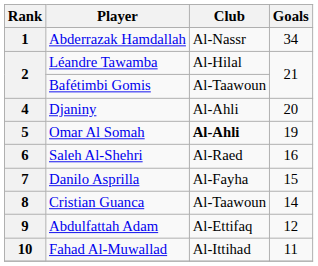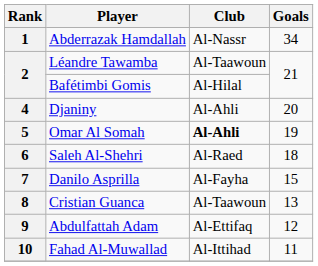 <table class=wikitable>
 <tr>
 <th>Rank</th>
 <th>Player</th>
 <th>Club</th>
 <th>Goals</th>
 </tr>
 <tr>
 <th>1</th>
 <td> <a href='#'>Abderrazak Hamdallah</a></td>
 <td>Al-Nassr</td>
 <td align=center>34</td>
 </tr>
 <tr>
 <th rowspan=2>2</th>
 <td> <a href='#'>Léandre Tawamba</a></td>
-<td>Al-Hilal</td>
+<td>Al-Taawoun</td>
 <td align=center rowspan=2>21</td>
 </tr>
 <tr>
 <td> <a href='#'>Bafétimbi Gomis</a></td>
-<td>Al-Taawoun</td>
+<td>Al-Hilal</td>
 </tr>
 <tr>
 <th>4</th>
 <td> <a href='#'>Djaniny</a></td>
 <td>Al-Ahli</td>
 <td align=center>20</td>
 </tr>
 <tr>
 <th>5</th>
 <td> <a href='#'>Omar Al Somah</a></td>
 <td><strong>Al-Ahli</strong></td>
 <td align=center>19</td>
 </tr>
 <tr>
 <th>6</th>
 <td> <a href='#'>Saleh Al-Shehri</a></td>
 <td>Al-Raed</td>
-<td align=center>16</td>
+<td align=center>18</td>
 </tr>
 <tr>
 <th>7</th>
 <td> <a href='#'>Danilo Asprilla</a></td>
 <td>Al-Fayha</td>
 <td align=center>15</td>
 </tr>
 <tr>
 <th>8</th>
 <td> <a href='#'>Cristian Guanca</a></td>
 <td>Al-Taawoun</td>
-<td align=center>14</td>
+<td align=center>13</td>
 </tr>
 <tr>
 <th>9</th>
 <td> <a href='#'>Abdulfattah Adam</a></td>
 <td>Al-Ettifaq</td>
 <td align=center>12</td>
 </tr>
 <tr>
 <th>10</th>
 <td> <a href='#'>Fahad Al-Muwallad</a></td>
 <td>Al-Ittihad</td>
 <td align=center>11</td>
 </tr>
 <tr>
 </tr>
 </table>
